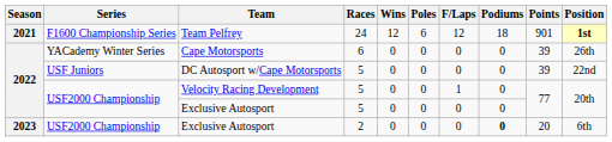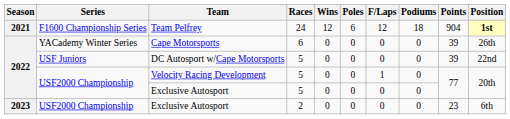 <table class="wikitable" style="font-size: 90%; text-align:center">
 <tr>
 <th>Season</th>
 <th>Series</th>
 <th>Team</th>
 <th>Races</th>
 <th>Wins</th>
 <th><strong>Poles</strong></th>
 <th>F/Laps</th>
 <th>Podiums</th>
 <th>Points</th>
 <th>Position</th>
 </tr>
 <tr>
 <th>2021</th>
 <td align="left"><a href='#'>F1600 Championship Series</a></td>
 <td align="left"><a href='#'>Team Pelfrey</a></td>
 <td>24</td>
 <td>12</td>
 <td>6</td>
 <td>12</td>
 <td>18</td>
-<td>901</td>
+<td>904</td>
 <td style="background:#FFFFBF;"><strong>1st</strong></td>
 </tr>
 <tr>
 <th rowspan="4">2022</th>
 <td align="left">YACademy Winter Series</td>
 <td align="left"><a href='#'>Cape Motorsports</a></td>
 <td>6</td>
 <td>0</td>
 <td>0</td>
 <td>0</td>
 <td>0</td>
 <td>39</td>
 <td>26th</td>
 </tr>
 <tr>
 <td align="left"><a href='#'>USF Juniors</a></td>
 <td align="left">DC Autosport w/<a href='#'>Cape Motorsports</a></td>
 <td>5</td>
 <td>0</td>
 <td>0</td>
 <td>0</td>
 <td>0</td>
 <td>39</td>
 <td>22nd</td>
 </tr>
 <tr>
 <td rowspan="2" align="left"><a href='#'>USF2000 Championship</a></td>
 <td align="left"><a href='#'>Velocity Racing Development</a></td>
 <td>5</td>
 <td>0</td>
 <td>0</td>
 <td>1</td>
 <td>0</td>
 <td rowspan="2">77</td>
 <td rowspan="2">20th</td>
 </tr>
 <tr>
 <td align="left">Exclusive Autosport</td>
 <td>5</td>
 <td>0</td>
 <td>0</td>
 <td>0</td>
 <td>0</td>
 </tr>
 <tr>
 <th>2023</th>
 <td align=left><a href='#'>USF2000 Championship</a></td>
 <td align=left>Exclusive Autosport</td>
 <td>2</td>
 <td>0</td>
 <td>0</td>
 <td>0</td>
-<td><strong>0</strong></td>
-<td>20</td>
+<td>0</td>
+<td>23</td>
 <td>6th</td>
 </tr>
 </table>
